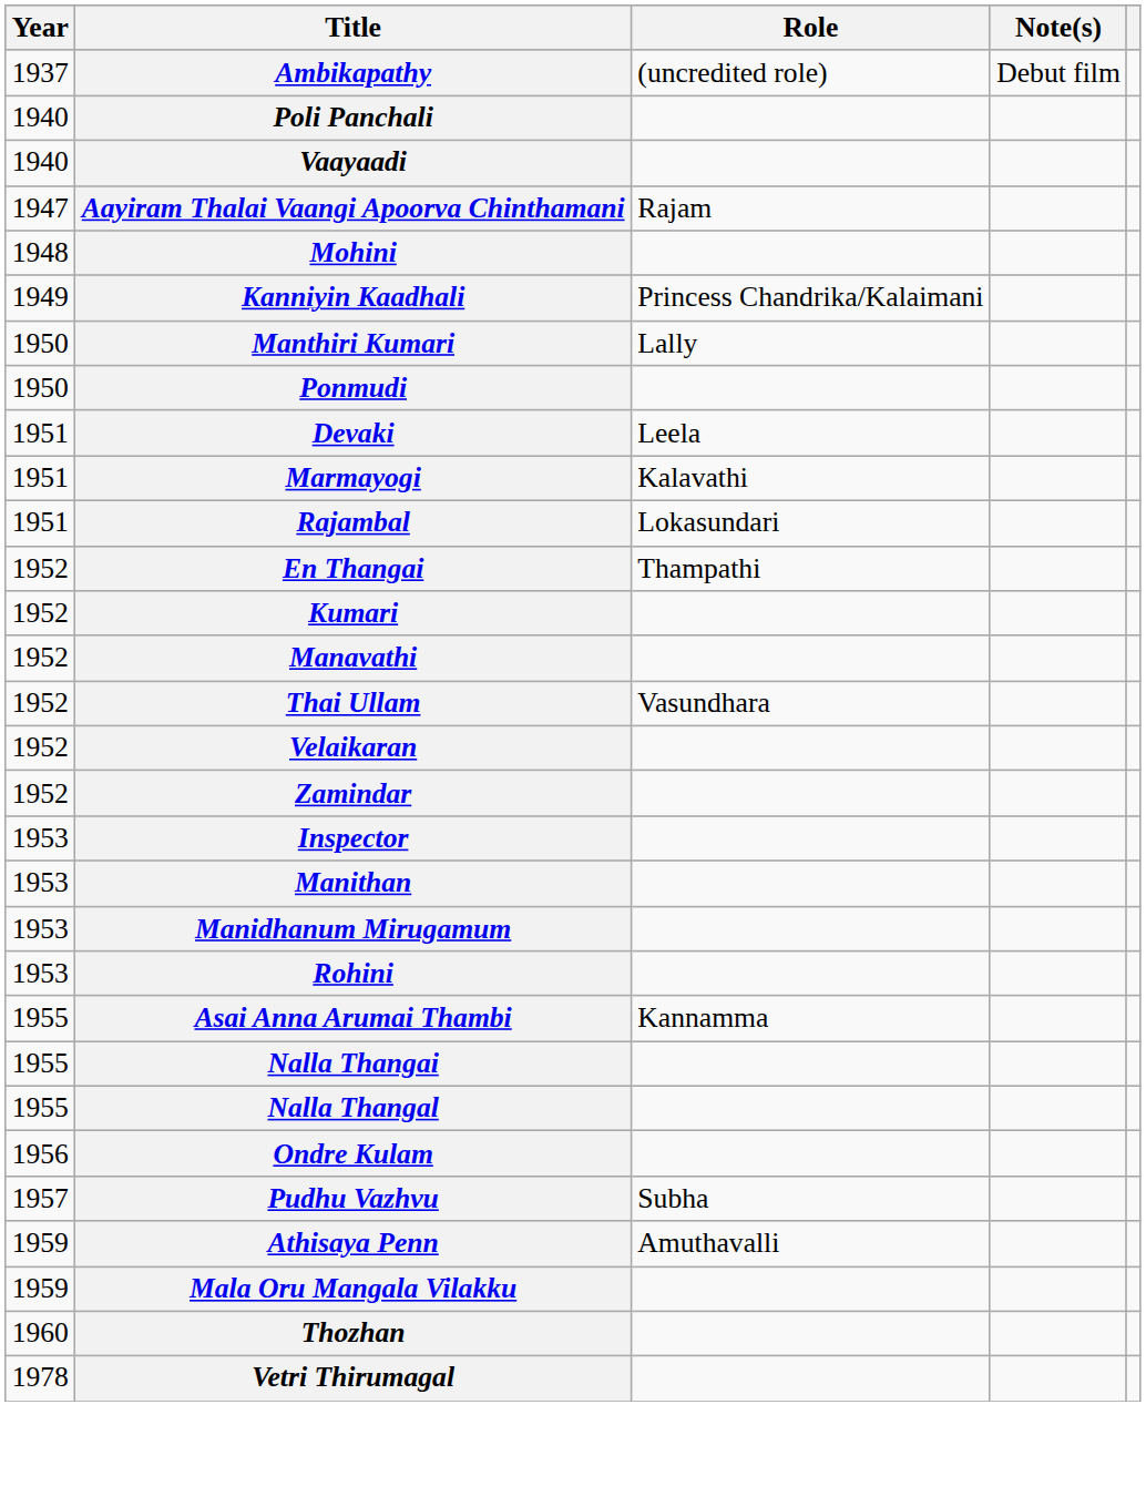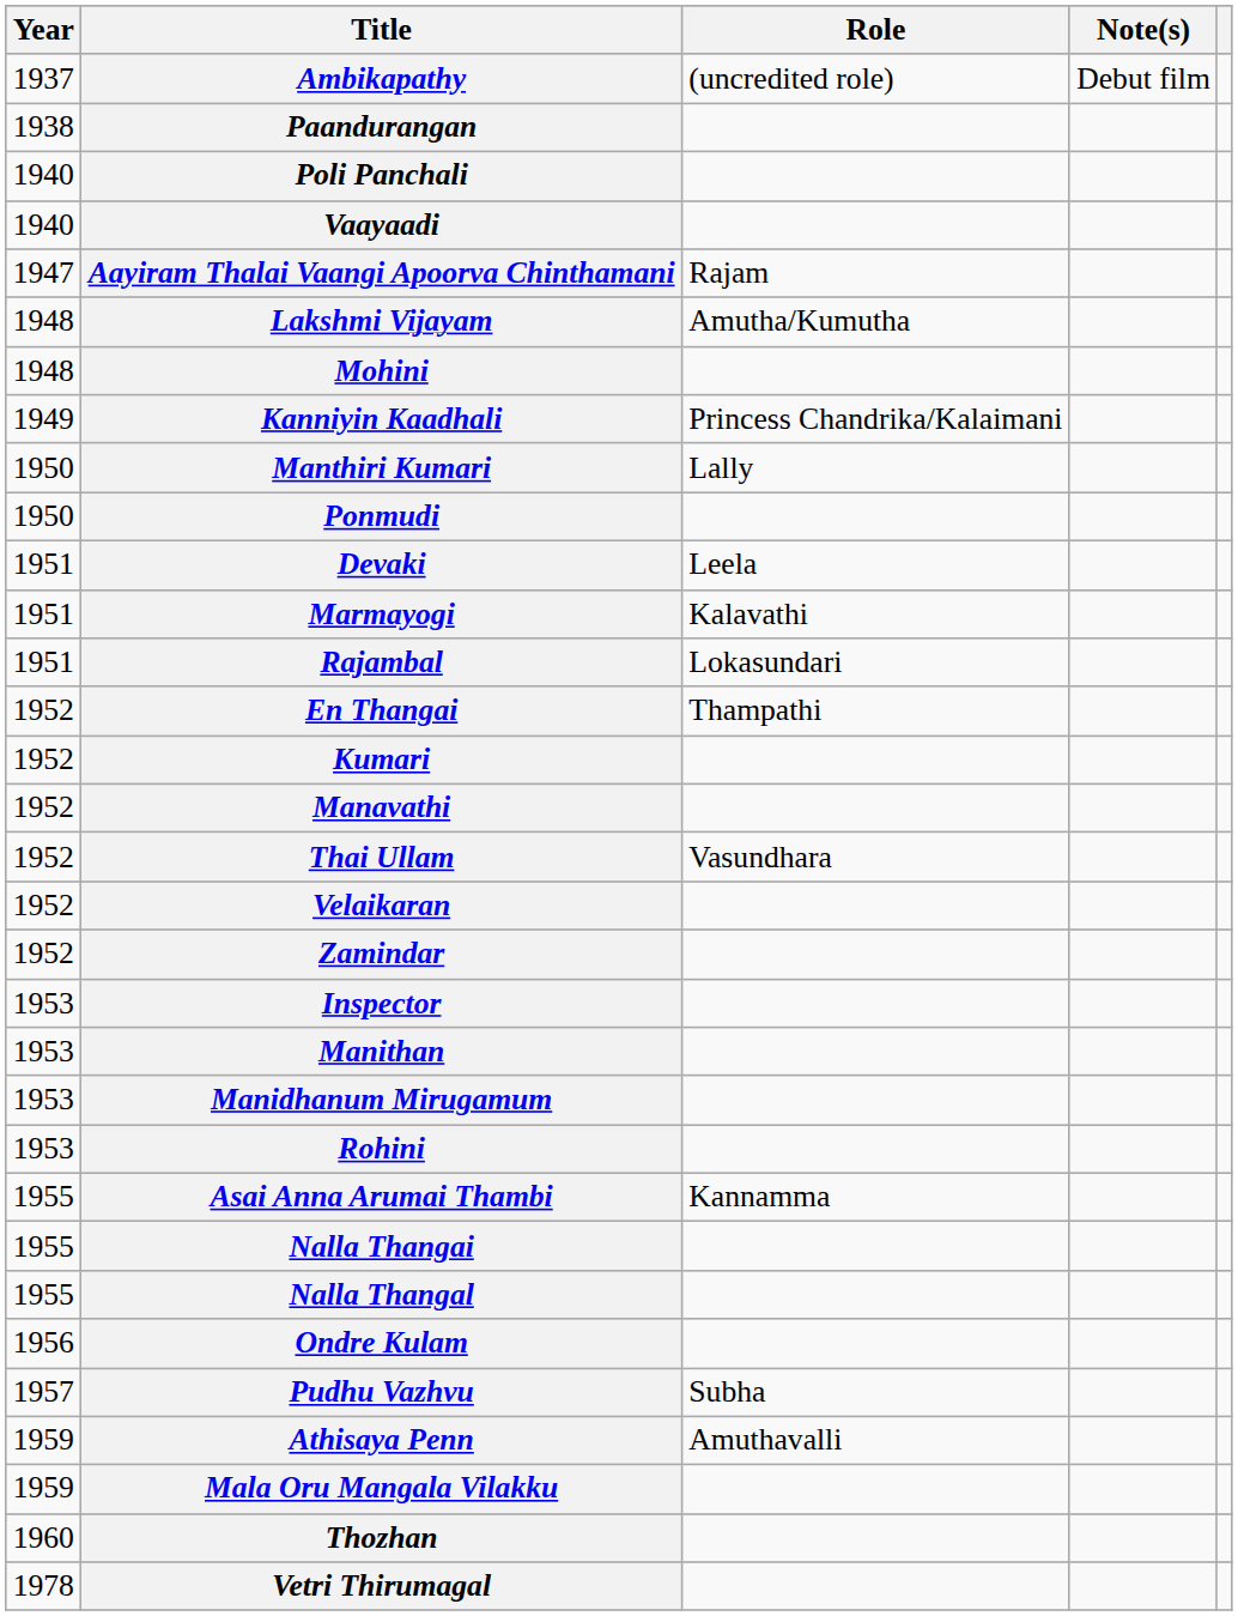 <table class="wikitable sortable plainrowheaders">
 <tr style="background:#ccc; text-align:center;">
 <th scope="col">Year</th>
 <th scope="col">Title</th>
 <th scope="col">Role</th>
 <th scope="col">Note(s)</th>
 <th scope="col" class="unsortable"></th>
 </tr>
 <tr>
 <td>1937</td>
 <th scope="row"><em><a href='#'>Ambikapathy</a></em></th>
 <td>(uncredited role)</td>
 <td>Debut film</td>
+<td></td>
+</tr>
+<tr>
+<td>1938</td>
+<th scope="row"><em>Paandurangan</em></th>
+<td></td>
+<td></td>
 <td></td>
 </tr>
 <tr>
 <td>1940</td>
 <th scope="row"><em>Poli Panchali</em></th>
 <td></td>
 <td></td>
 <td></td>
 </tr>
 <tr>
 <td>1940</td>
 <th scope="row"><em>Vaayaadi</em></th>
 <td></td>
 <td></td>
 <td></td>
 </tr>
 <tr>
 <td>1947</td>
 <th scope="row"><em><a href='#'>Aayiram Thalai Vaangi Apoorva Chinthamani</a></em></th>
 <td>Rajam</td>
+<td></td>
+<td></td>
+</tr>
+<tr>
+<td>1948</td>
+<th scope="row"><em><a href='#'>Lakshmi Vijayam</a></em></th>
+<td>Amutha/Kumutha</td>
 <td></td>
 <td></td>
 </tr>
 <tr>
 <td>1948</td>
 <th scope="row"><em><a href='#'>Mohini</a></em></th>
 <td></td>
 <td></td>
 <td></td>
 </tr>
 <tr>
 <td>1949</td>
 <th scope="row"><em><a href='#'>Kanniyin Kaadhali</a></em></th>
 <td>Princess Chandrika/Kalaimani</td>
 <td></td>
 <td></td>
 </tr>
 <tr>
 <td>1950</td>
 <th scope="row"><em><a href='#'>Manthiri Kumari</a></em></th>
 <td>Lally</td>
 <td></td>
 <td></td>
 </tr>
 <tr>
 <td>1950</td>
 <th scope="row"><em><a href='#'>Ponmudi</a></em></th>
 <td></td>
 <td></td>
 <td></td>
 </tr>
 <tr>
 <td>1951</td>
 <th scope="row"><em><a href='#'>Devaki</a></em></th>
 <td>Leela</td>
 <td></td>
 <td></td>
 </tr>
 <tr>
 <td>1951</td>
 <th scope="row"><em><a href='#'>Marmayogi</a></em></th>
 <td>Kalavathi</td>
 <td></td>
 <td></td>
 </tr>
 <tr>
 <td>1951</td>
 <th scope="row"><em><a href='#'>Rajambal</a></em></th>
 <td>Lokasundari</td>
 <td></td>
 <td></td>
 </tr>
 <tr>
 <td>1952</td>
 <th scope="row"><em><a href='#'>En Thangai</a></em></th>
 <td>Thampathi</td>
 <td></td>
 <td></td>
 </tr>
 <tr>
 <td>1952</td>
 <th scope="row"><em><a href='#'>Kumari</a></em></th>
 <td></td>
 <td></td>
 <td></td>
 </tr>
 <tr>
 <td>1952</td>
 <th scope="row"><em><a href='#'>Manavathi</a></em></th>
 <td></td>
 <td></td>
 <td></td>
 </tr>
 <tr>
 <td>1952</td>
 <th scope="row"><em><a href='#'>Thai Ullam</a></em></th>
 <td>Vasundhara</td>
 <td></td>
 <td></td>
 </tr>
 <tr>
 <td>1952</td>
 <th scope="row"><em><a href='#'>Velaikaran</a></em></th>
 <td></td>
 <td></td>
 <td></td>
 </tr>
 <tr>
 <td>1952</td>
 <th scope="row"><em><a href='#'>Zamindar</a></em></th>
 <td></td>
 <td></td>
 <td></td>
 </tr>
 <tr>
 <td>1953</td>
 <th scope="row"><em><a href='#'>Inspector</a></em></th>
 <td></td>
 <td></td>
 <td></td>
 </tr>
 <tr>
 <td>1953</td>
 <th scope="row"><em><a href='#'>Manithan</a></em></th>
 <td></td>
 <td></td>
 <td></td>
 </tr>
 <tr>
 <td>1953</td>
 <th scope="row"><em><a href='#'>Manidhanum Mirugamum</a></em></th>
 <td></td>
 <td></td>
 <td></td>
 </tr>
 <tr>
 <td>1953</td>
 <th scope="row"><em><a href='#'>Rohini</a></em></th>
 <td></td>
 <td></td>
 <td></td>
 </tr>
 <tr>
 <td>1955</td>
 <th scope="row"><em><a href='#'>Asai Anna Arumai Thambi</a></em></th>
 <td>Kannamma</td>
 <td></td>
 <td></td>
 </tr>
 <tr>
 <td>1955</td>
 <th scope="row"><em><a href='#'>Nalla Thangai</a></em></th>
 <td></td>
 <td></td>
 <td></td>
 </tr>
 <tr>
 <td>1955</td>
 <th scope="row"><em><a href='#'>Nalla Thangal</a></em></th>
 <td></td>
 <td></td>
 <td></td>
 </tr>
 <tr>
 <td>1956</td>
 <th scope="row"><em><a href='#'>Ondre Kulam</a></em></th>
 <td></td>
 <td></td>
 <td></td>
 </tr>
 <tr>
 <td>1957</td>
 <th scope="row"><em><a href='#'>Pudhu Vazhvu</a></em></th>
 <td>Subha</td>
 <td></td>
 <td></td>
 </tr>
 <tr>
 <td>1959</td>
 <th scope="row"><em><a href='#'>Athisaya Penn</a></em></th>
 <td>Amuthavalli</td>
 <td></td>
 <td></td>
 </tr>
 <tr>
 <td>1959</td>
 <th scope="row"><em><a href='#'>Mala Oru Mangala Vilakku</a></em></th>
 <td></td>
 <td></td>
 <td></td>
 </tr>
 <tr>
 <td>1960</td>
 <th scope="row"><em>Thozhan</em></th>
 <td></td>
 <td></td>
 <td></td>
 </tr>
 <tr>
 <td>1978</td>
 <th scope="row"><em>Vetri Thirumagal</em></th>
 <td></td>
 <td></td>
 <td></td>
 </tr>
 </table>
